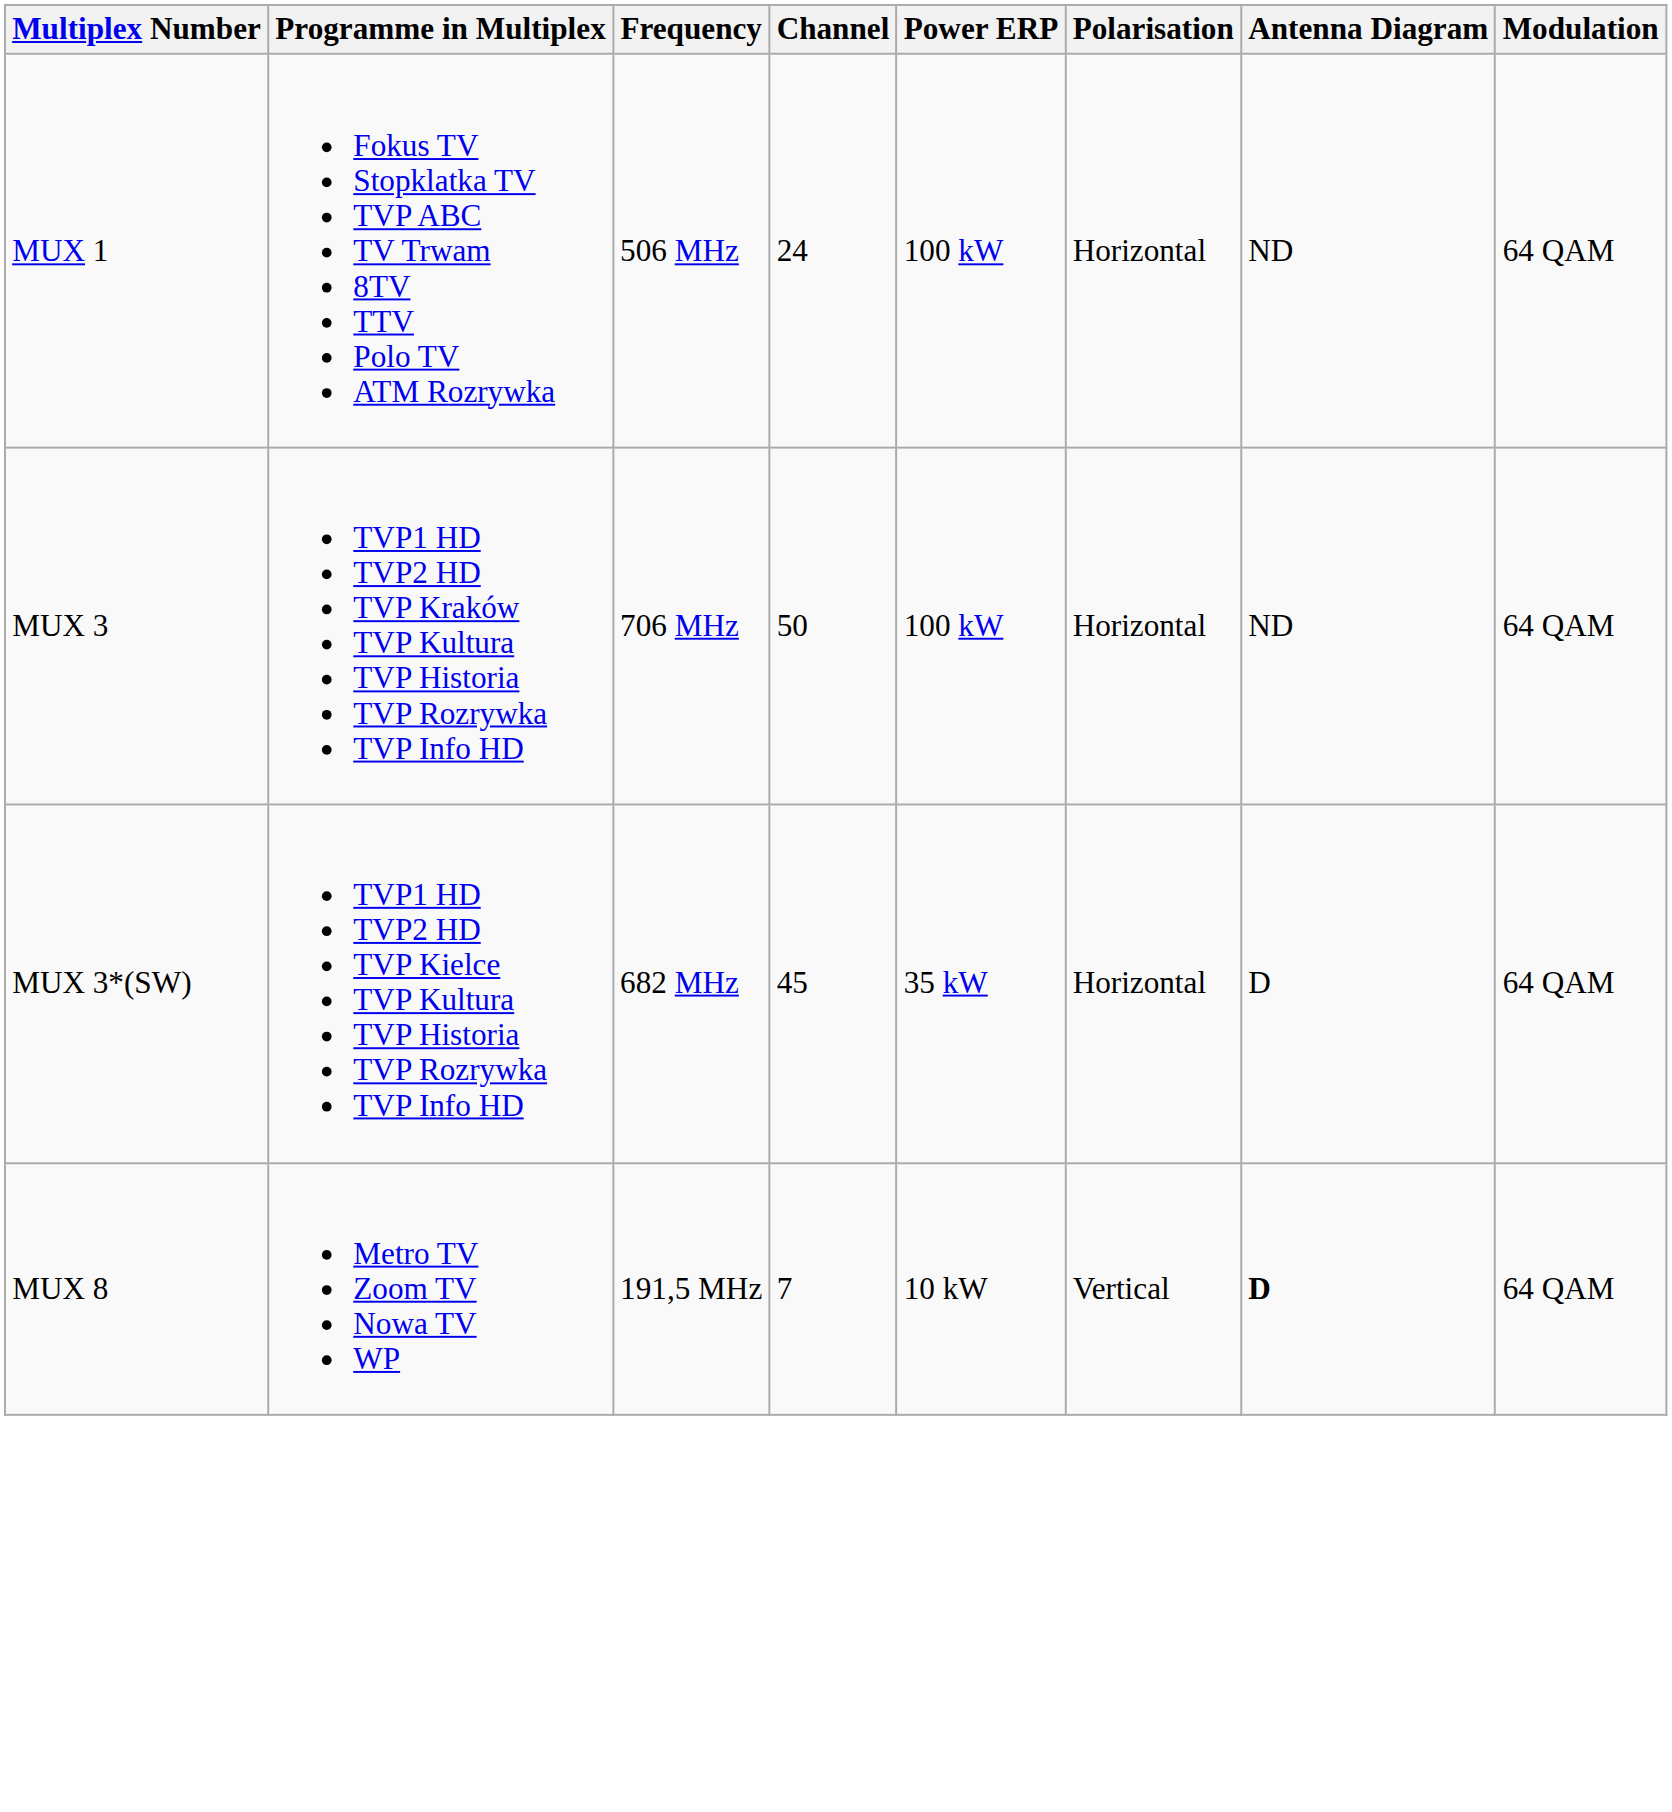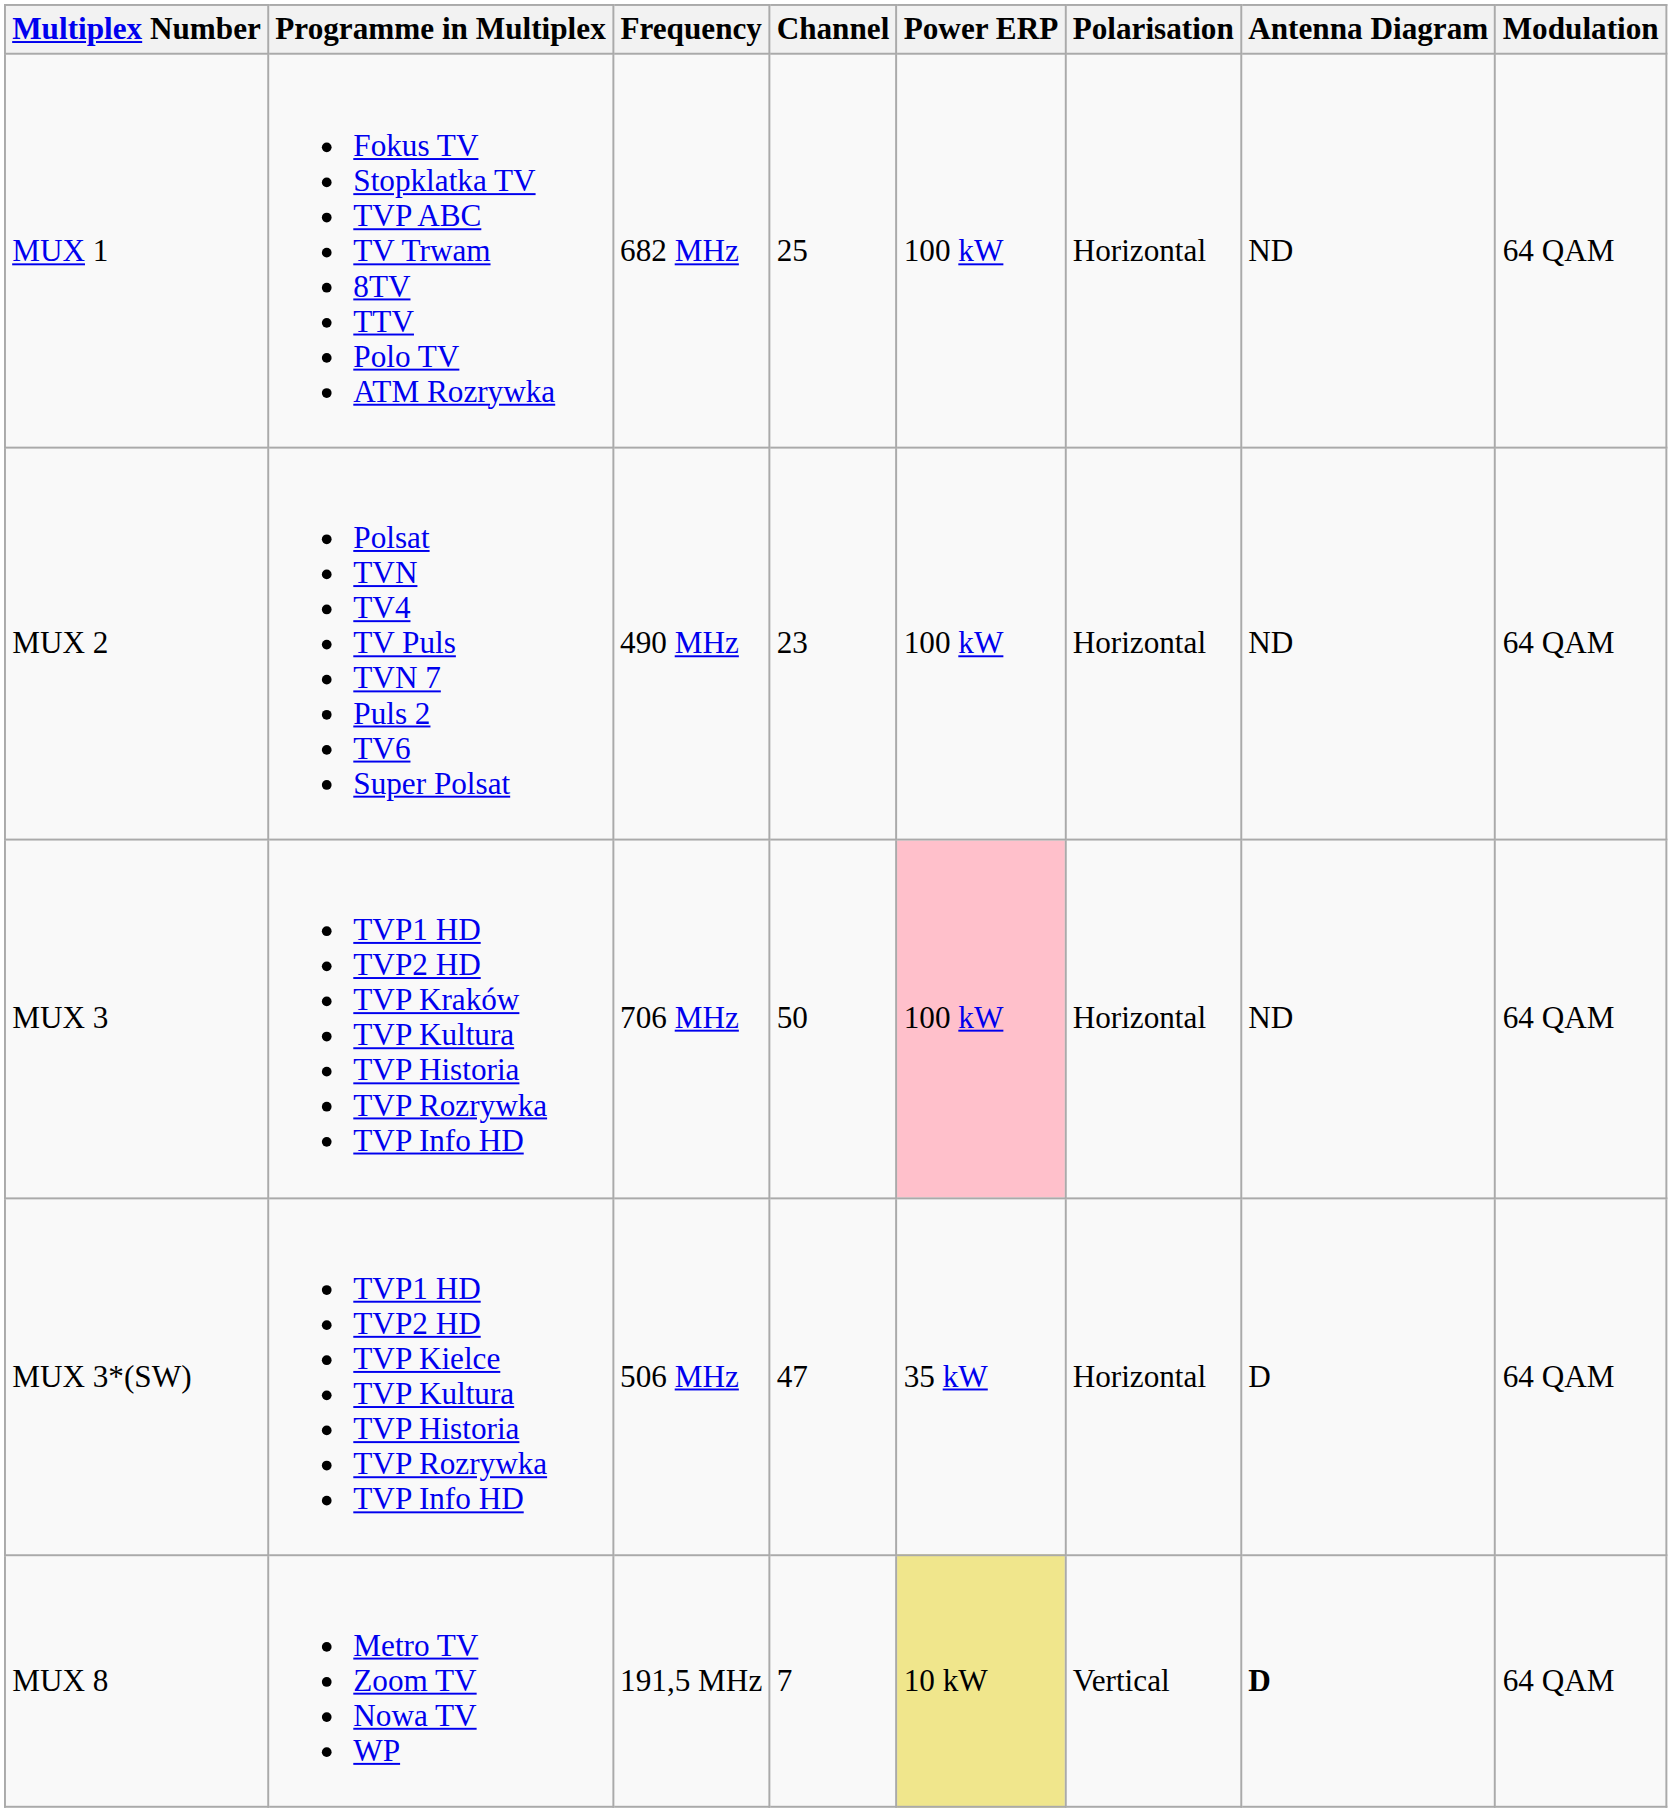 <table class="wikitable">
 <tr>
 <th><a href='#'>Multiplex</a> Number</th>
 <th>Programme in Multiplex</th>
 <th>Frequency</th>
 <th>Channel</th>
 <th>Power ERP</th>
 <th>Polarisation</th>
 <th>Antenna Diagram</th>
 <th>Modulation</th>
 </tr>
 <tr>
 <td><a href='#'>MUX</a> 1</td>
 <td><br><ul><li><a href='#'>Fokus TV</a></li><li><a href='#'>Stopklatka TV</a></li><li><a href='#'>TVP ABC</a></li><li><a href='#'>TV Trwam</a></li><li><a href='#'>8TV</a></li><li><a href='#'>TTV</a></li><li><a href='#'>Polo TV</a></li><li><a href='#'>ATM Rozrywka</a></li></ul></td>
-<td>506 <a href='#'>MHz</a></td>
-<td>24</td>
+<td>682 <a href='#'>MHz</a></td>
+<td>25</td>
+<td>100 <a href='#'>kW</a></td>
+<td>Horizontal</td>
+<td>ND</td>
+<td>64 QAM</td>
+</tr>
+<tr>
+<td>MUX 2</td>
+<td><br><ul><li><a href='#'>Polsat</a></li><li><a href='#'>TVN</a></li><li><a href='#'>TV4</a></li><li><a href='#'>TV Puls</a></li><li><a href='#'>TVN 7</a></li><li><a href='#'>Puls 2</a></li><li><a href='#'>TV6</a></li><li><a href='#'>Super Polsat</a></li></ul></td>
+<td>490 <a href='#'>MHz</a></td>
+<td>23</td>
 <td>100 <a href='#'>kW</a></td>
 <td>Horizontal</td>
 <td>ND</td>
 <td>64 QAM</td>
 </tr>
 <tr>
 <td>MUX 3</td>
 <td><br><ul><li><a href='#'>TVP1 HD</a></li><li><a href='#'>TVP2 HD</a></li><li><a href='#'>TVP Kraków</a></li><li><a href='#'>TVP Kultura</a></li><li><a href='#'>TVP Historia</a></li><li><a href='#'>TVP Rozrywka</a></li><li><a href='#'>TVP Info HD</a></li></ul></td>
 <td>706 <a href='#'>MHz</a></td>
 <td>50</td>
-<td>100 <a href='#'>kW</a></td>
+<td style="background: pink;">100 <a href='#'>kW</a></td>
 <td>Horizontal</td>
 <td>ND</td>
 <td>64 QAM</td>
 </tr>
 <tr>
 <td>MUX 3*(SW)</td>
 <td><br><ul><li><a href='#'>TVP1 HD</a></li><li><a href='#'>TVP2 HD</a></li><li><a href='#'>TVP Kielce</a></li><li><a href='#'>TVP Kultura</a></li><li><a href='#'>TVP Historia</a></li><li><a href='#'>TVP Rozrywka</a></li><li><a href='#'>TVP Info HD</a></li></ul></td>
-<td>682 <a href='#'>MHz</a></td>
-<td>45</td>
+<td>506 <a href='#'>MHz</a></td>
+<td>47</td>
 <td>35 <a href='#'>kW</a></td>
 <td>Horizontal</td>
 <td>D</td>
 <td>64 QAM</td>
 </tr>
 <tr>
 <td>MUX 8</td>
 <td><br><ul><li><a href='#'>Metro TV</a></li><li><a href='#'>Zoom TV</a></li><li><a href='#'>Nowa TV</a></li><li><a href='#'>WP</a></li></ul></td>
 <td>191,5 MHz</td>
 <td>7</td>
-<td>10 kW</td>
+<td style="background: khaki;">10 kW</td>
 <td>Vertical</td>
 <td><strong>D</strong></td>
 <td>64 QAM</td>
 </tr>
 </table>
